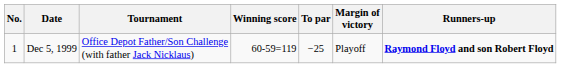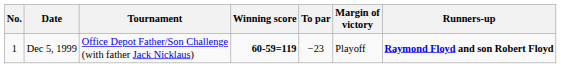 <table class="wikitable" style="font-size:95%;">
 <tr>
 <th>No.</th>
 <th>Date</th>
 <th>Tournament</th>
 <th>Winning score</th>
 <th>To par</th>
 <th>Margin of<br>victory</th>
 <th>Runners-up</th>
 </tr>
 <tr>
 <td align=center>1</td>
 <td align=right>Dec 5, 1999</td>
 <td><a href='#'>Office Depot Father/Son Challenge</a><br>(with father <a href='#'>Jack Nicklaus</a>)</td>
-<td align=right>60-59=119</td>
-<td align=center>−25</td>
+<td align=right><strong>60-59=119</strong></td>
+<td align=center>−23</td>
 <td>Playoff</td>
 <td><strong> <a href='#'>Raymond Floyd</a> and son Robert Floyd</strong></td>
 </tr>
 </table>
